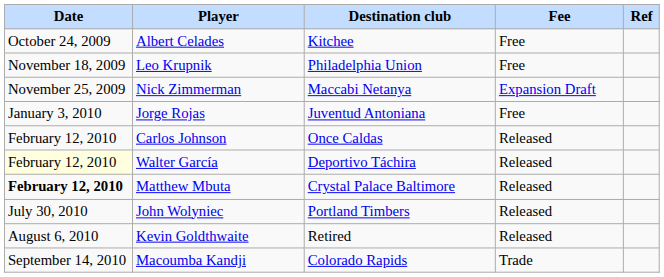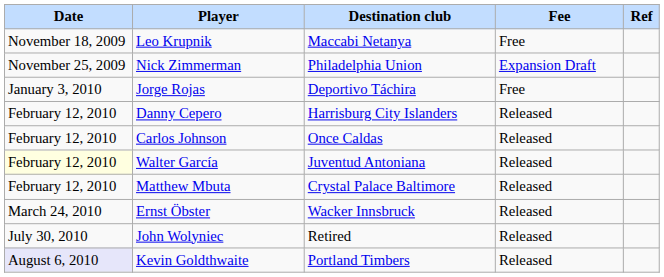 <table class="wikitable" style="text-align:left; font-size:95%;">
 <tr>
 <th style="background:#c2ddff; width:125px;">Date</th>
 <th style="background:#c2ddff; width:170px;">Player</th>
 <th style="background:#c2ddff; width:190px;">Destination club</th>
 <th style="background:#c2ddff; width:125px;">Fee</th>
 <th style="background:#c2ddff; width:30px;">Ref</th>
 </tr>
 <tr>
-<td>October 24, 2009</td>
-<td> <a href='#'>Albert Celades</a></td>
-<td> <a href='#'>Kitchee</a></td>
-<td>Free</td>
-<td></td>
-</tr>
-<tr>
 <td>November 18, 2009</td>
 <td> <a href='#'>Leo Krupnik</a></td>
-<td> <a href='#'>Philadelphia Union</a></td>
+<td> <a href='#'>Maccabi Netanya</a></td>
 <td>Free</td>
 <td></td>
 </tr>
 <tr>
 <td>November 25, 2009</td>
 <td> <a href='#'>Nick Zimmerman</a></td>
-<td> <a href='#'>Maccabi Netanya</a></td>
+<td> <a href='#'>Philadelphia Union</a></td>
 <td><a href='#'>Expansion Draft</a></td>
 <td></td>
 </tr>
 <tr>
 <td>January 3, 2010</td>
 <td> <a href='#'>Jorge Rojas</a></td>
-<td> <a href='#'>Juventud Antoniana</a></td>
+<td> <a href='#'>Deportivo Táchira</a></td>
 <td>Free</td>
+<td></td>
+</tr>
+<tr>
+<td>February 12, 2010</td>
+<td> <a href='#'>Danny Cepero</a></td>
+<td> <a href='#'>Harrisburg City Islanders</a></td>
+<td>Released</td>
 <td></td>
 </tr>
 <tr>
 <td>February 12, 2010</td>
 <td> <a href='#'>Carlos Johnson</a></td>
 <td> <a href='#'>Once Caldas</a></td>
 <td>Released</td>
 <td></td>
 </tr>
 <tr>
 <td style="background: lightyellow;">February 12, 2010</td>
 <td> <a href='#'>Walter García</a></td>
-<td> <a href='#'>Deportivo Táchira</a></td>
+<td> <a href='#'>Juventud Antoniana</a></td>
 <td>Released</td>
 <td></td>
 </tr>
 <tr>
-<td><strong>February 12, 2010</strong></td>
+<td>February 12, 2010</td>
 <td> <a href='#'>Matthew Mbuta</a></td>
 <td> <a href='#'>Crystal Palace Baltimore</a></td>
 <td>Released</td>
 <td></td>
 </tr>
 <tr>
-<td>July 30, 2010</td>
-<td> <a href='#'>John Wolyniec</a></td>
-<td> <a href='#'>Portland Timbers</a></td>
+<td>March 24, 2010</td>
+<td> <a href='#'>Ernst Öbster</a></td>
+<td> <a href='#'>Wacker Innsbruck</a></td>
 <td>Released</td>
 <td></td>
 </tr>
 <tr>
-<td>August 6, 2010</td>
-<td> <a href='#'>Kevin Goldthwaite</a></td>
+<td>July 30, 2010</td>
+<td> <a href='#'>John Wolyniec</a></td>
 <td>Retired</td>
 <td>Released</td>
 <td></td>
 </tr>
 <tr>
-<td>September 14, 2010</td>
-<td> <a href='#'>Macoumba Kandji</a></td>
-<td> <a href='#'>Colorado Rapids</a></td>
-<td>Trade</td>
+<td style="background: lavender;">August 6, 2010</td>
+<td> <a href='#'>Kevin Goldthwaite</a></td>
+<td> <a href='#'>Portland Timbers</a></td>
+<td>Released</td>
 <td></td>
 </tr>
 </table>
